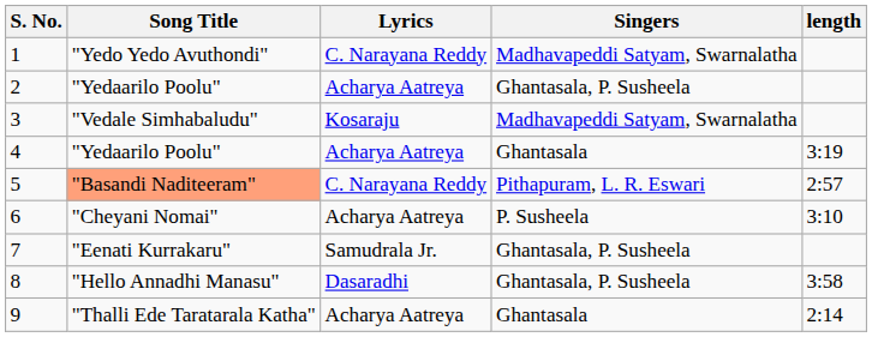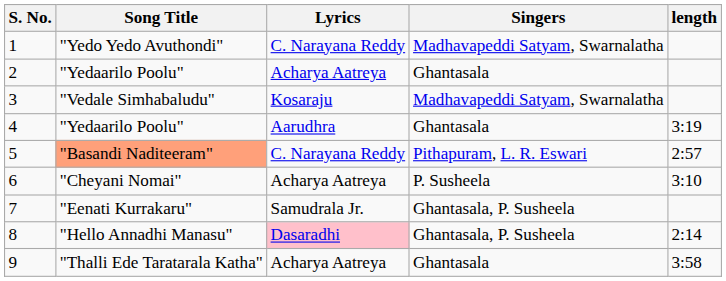 <table class="wikitable">
 <tr>
 <th>S. No.</th>
 <th>Song Title</th>
 <th>Lyrics</th>
 <th>Singers</th>
 <th>length</th>
 </tr>
 <tr>
 <td>1</td>
 <td>"Yedo Yedo Avuthondi"</td>
 <td><a href='#'>C. Narayana Reddy</a></td>
 <td><a href='#'>Madhavapeddi Satyam</a>, Swarnalatha</td>
 <td></td>
 </tr>
 <tr>
 <td>2</td>
 <td>"Yedaarilo Poolu"</td>
 <td><a href='#'>Acharya Aatreya</a></td>
-<td>Ghantasala, P. Susheela</td>
+<td>Ghantasala</td>
 <td></td>
 </tr>
 <tr>
 <td>3</td>
 <td>"Vedale Simhabaludu"</td>
 <td><a href='#'>Kosaraju</a></td>
 <td><a href='#'>Madhavapeddi Satyam</a>, Swarnalatha</td>
 <td></td>
 </tr>
 <tr>
 <td>4</td>
 <td>"Yedaarilo Poolu"</td>
-<td><a href='#'>Acharya Aatreya</a></td>
+<td><a href='#'>Aarudhra</a></td>
 <td>Ghantasala</td>
 <td>3:19</td>
 </tr>
 <tr>
 <td>5</td>
 <td style="background: lightsalmon;">"Basandi Naditeeram"</td>
 <td><a href='#'>C. Narayana Reddy</a></td>
 <td><a href='#'>Pithapuram</a>, <a href='#'>L. R. Eswari</a></td>
 <td>2:57</td>
 </tr>
 <tr>
 <td>6</td>
 <td>"Cheyani Nomai"</td>
 <td>Acharya Aatreya</td>
 <td>P. Susheela</td>
 <td>3:10</td>
 </tr>
 <tr>
 <td>7</td>
 <td>"Eenati Kurrakaru"</td>
 <td>Samudrala Jr.</td>
 <td>Ghantasala, P. Susheela</td>
 <td></td>
 </tr>
 <tr>
 <td>8</td>
 <td>"Hello Annadhi Manasu"</td>
-<td><a href='#'>Dasaradhi</a></td>
+<td style="background: pink;"><a href='#'>Dasaradhi</a></td>
 <td>Ghantasala, P. Susheela</td>
-<td>3:58</td>
+<td>2:14</td>
 </tr>
 <tr>
 <td>9</td>
 <td>"Thalli Ede Taratarala Katha"</td>
 <td>Acharya Aatreya</td>
 <td>Ghantasala</td>
-<td>2:14</td>
+<td>3:58</td>
 </tr>
 </table>
